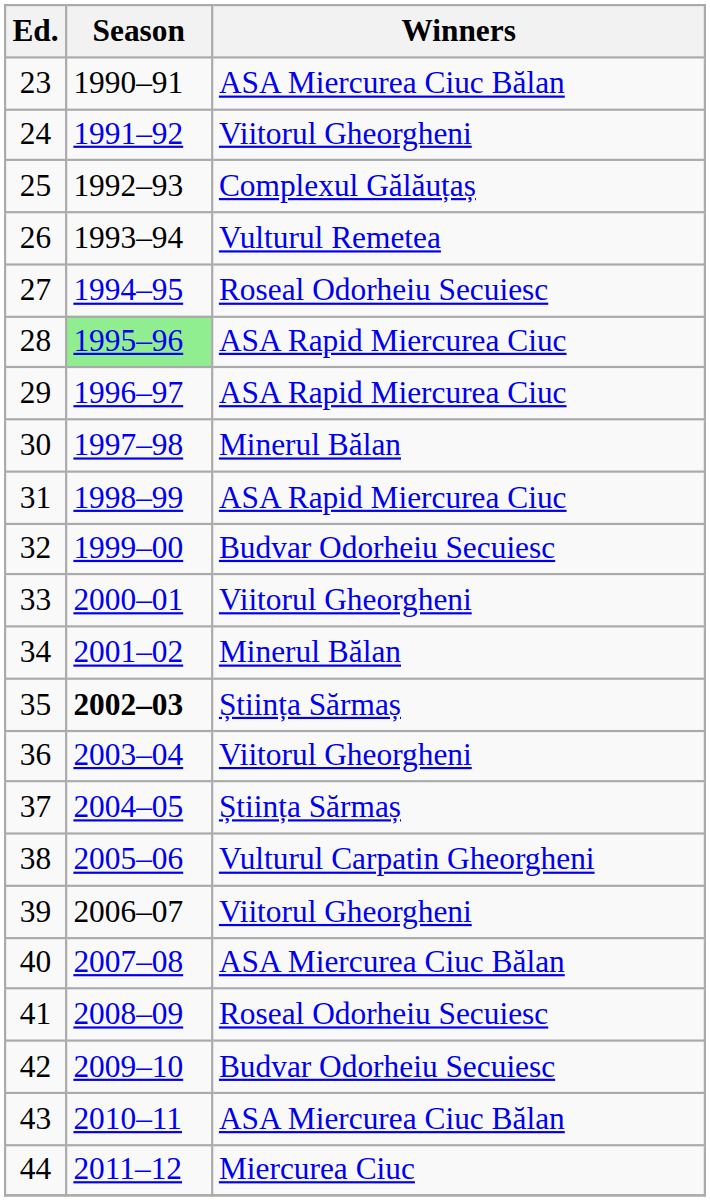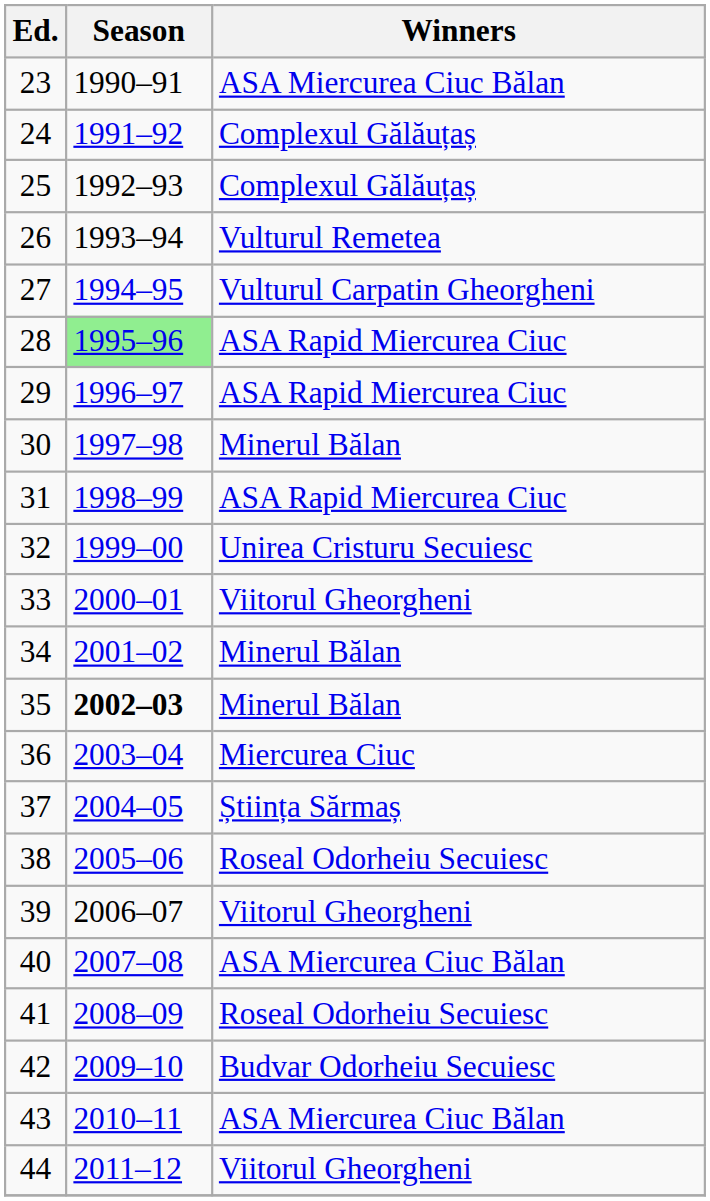 <table class="wikitable" style="font-size:90%">
 <tr>
 <th><abbr>Ed.</abbr></th>
 <th width="60">Season</th>
 <th width="220">Winners</th>
 </tr>
 <tr>
 <td align=center>23</td>
 <td>1990–91</td>
 <td><a href='#'>ASA Miercurea Ciuc Bălan</a></td>
 </tr>
 <tr>
 <td align=center>24</td>
 <td><a href='#'>1991–92</a></td>
-<td><a href='#'>Viitorul Gheorgheni</a></td>
+<td><a href='#'>Complexul Gălăuțaș</a></td>
 </tr>
 <tr>
 <td align=center>25</td>
 <td>1992–93</td>
 <td><a href='#'>Complexul Gălăuțaș</a></td>
 </tr>
 <tr>
 <td align=center>26</td>
 <td>1993–94</td>
 <td><a href='#'>Vulturul Remetea</a></td>
 </tr>
 <tr>
 <td align=center>27</td>
 <td><a href='#'>1994–95</a></td>
-<td><a href='#'>Roseal Odorheiu Secuiesc</a></td>
+<td><a href='#'>Vulturul Carpatin Gheorgheni</a></td>
 </tr>
 <tr>
 <td align=center>28</td>
 <td style="background: lightgreen;"><a href='#'>1995–96</a></td>
 <td><a href='#'>ASA Rapid Miercurea Ciuc</a></td>
 </tr>
 <tr>
 <td align=center>29</td>
 <td><a href='#'>1996–97</a></td>
 <td><a href='#'>ASA Rapid Miercurea Ciuc</a></td>
 </tr>
 <tr>
 <td align=center>30</td>
 <td><a href='#'>1997–98</a></td>
 <td><a href='#'>Minerul Bălan</a></td>
 </tr>
 <tr>
 <td align=center>31</td>
 <td><a href='#'>1998–99</a></td>
 <td><a href='#'>ASA Rapid Miercurea Ciuc</a></td>
 </tr>
 <tr>
 <td align=center>32</td>
 <td><a href='#'>1999–00</a></td>
-<td><a href='#'>Budvar Odorheiu Secuiesc</a></td>
+<td><a href='#'>Unirea Cristuru Secuiesc</a></td>
 </tr>
 <tr>
 <td align=center>33</td>
 <td><a href='#'>2000–01</a></td>
 <td><a href='#'>Viitorul Gheorgheni</a></td>
 </tr>
 <tr>
 <td align=center>34</td>
 <td><a href='#'>2001–02</a></td>
 <td><a href='#'>Minerul Bălan</a></td>
 </tr>
 <tr>
 <td align=center>35</td>
 <td><strong>2002–03</strong></td>
-<td><a href='#'>Știința Sărmaș</a></td>
+<td><a href='#'>Minerul Bălan</a></td>
 </tr>
 <tr>
 <td align=center>36</td>
 <td><a href='#'>2003–04</a></td>
-<td><a href='#'>Viitorul Gheorgheni</a></td>
+<td><a href='#'>Miercurea Ciuc</a></td>
 </tr>
 <tr>
 <td align=center>37</td>
 <td><a href='#'>2004–05</a></td>
 <td><a href='#'>Știința Sărmaș</a></td>
 </tr>
 <tr>
 <td align=center>38</td>
 <td><a href='#'>2005–06</a></td>
-<td><a href='#'>Vulturul Carpatin Gheorgheni</a></td>
+<td><a href='#'>Roseal Odorheiu Secuiesc</a></td>
 </tr>
 <tr>
 <td align=center>39</td>
 <td>2006–07</td>
 <td><a href='#'>Viitorul Gheorgheni</a></td>
 </tr>
 <tr>
 <td align=center>40</td>
 <td><a href='#'>2007–08</a></td>
 <td><a href='#'>ASA Miercurea Ciuc Bălan</a></td>
 </tr>
 <tr>
 <td align=center>41</td>
 <td><a href='#'>2008–09</a></td>
 <td><a href='#'>Roseal Odorheiu Secuiesc</a></td>
 </tr>
 <tr>
 <td align=center>42</td>
 <td><a href='#'>2009–10</a></td>
 <td><a href='#'>Budvar Odorheiu Secuiesc</a></td>
 </tr>
 <tr>
 <td align=center>43</td>
 <td><a href='#'>2010–11</a></td>
 <td><a href='#'>ASA Miercurea Ciuc Bălan</a></td>
 </tr>
 <tr>
 <td align=center>44</td>
 <td><a href='#'>2011–12</a></td>
-<td><a href='#'>Miercurea Ciuc</a></td>
+<td><a href='#'>Viitorul Gheorgheni</a></td>
 </tr>
 <tr>
 </tr>
 </table>
